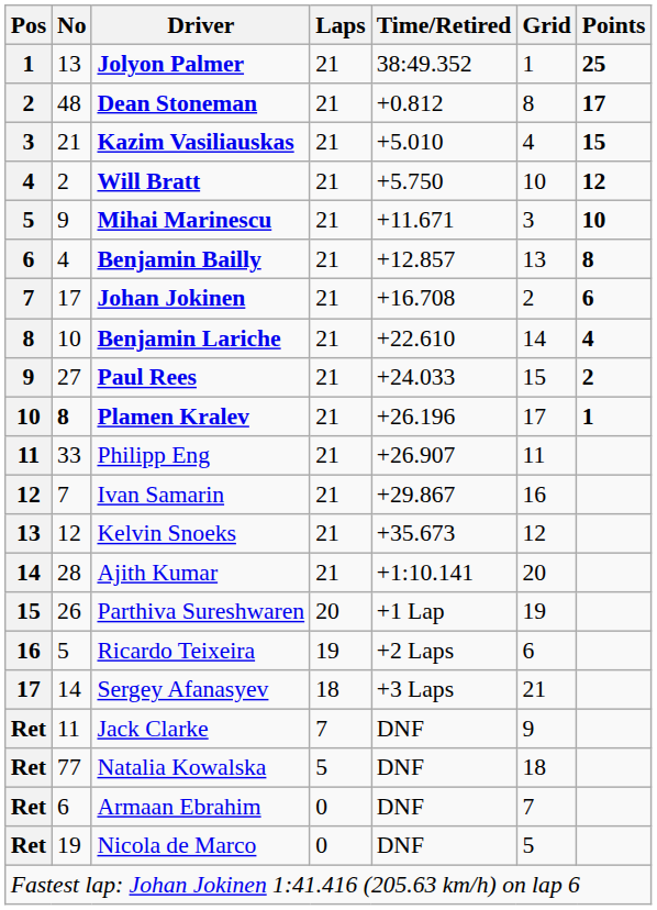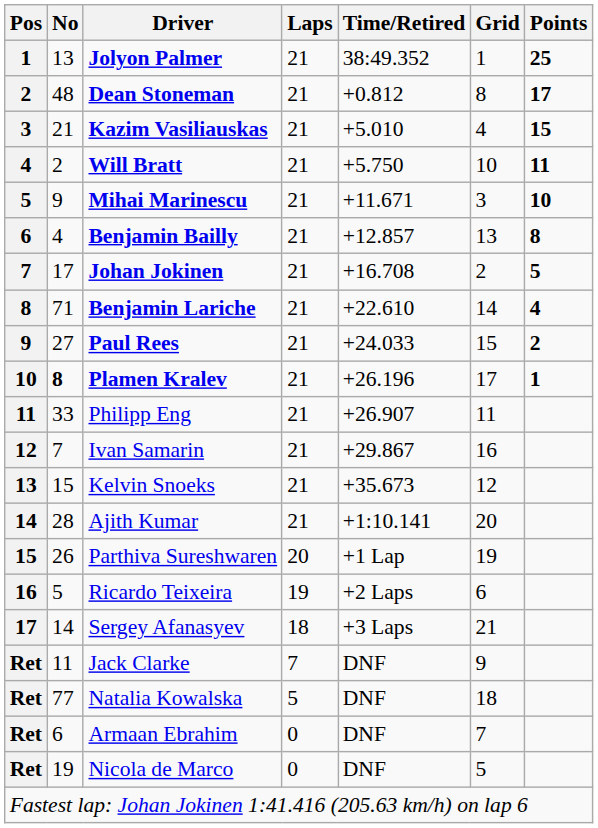 <table class="wikitable" style="font-size:95%">
 <tr>
 <th>Pos</th>
 <th>No</th>
 <th>Driver</th>
 <th>Laps</th>
 <th>Time/Retired</th>
 <th>Grid</th>
 <th>Points</th>
 </tr>
 <tr>
 <th>1</th>
 <td>13</td>
 <td> <strong><a href='#'>Jolyon Palmer</a></strong></td>
 <td>21</td>
 <td>38:49.352</td>
 <td>1</td>
 <td><strong>25</strong></td>
 </tr>
 <tr>
 <th>2</th>
 <td>48</td>
 <td> <strong><a href='#'>Dean Stoneman</a></strong></td>
 <td>21</td>
 <td>+0.812</td>
 <td>8</td>
 <td><strong>17</strong></td>
 </tr>
 <tr>
 <th>3</th>
 <td>21</td>
 <td> <strong><a href='#'>Kazim Vasiliauskas</a></strong></td>
 <td>21</td>
 <td>+5.010</td>
 <td>4</td>
 <td><strong>15</strong></td>
 </tr>
 <tr>
 <th>4</th>
 <td>2</td>
 <td> <strong><a href='#'>Will Bratt</a></strong></td>
 <td>21</td>
 <td>+5.750</td>
 <td>10</td>
-<td><strong>12</strong></td>
+<td><strong>11</strong></td>
 </tr>
 <tr>
 <th>5</th>
 <td>9</td>
 <td> <strong><a href='#'>Mihai Marinescu</a></strong></td>
 <td>21</td>
 <td>+11.671</td>
 <td>3</td>
 <td><strong>10</strong></td>
 </tr>
 <tr>
 <th>6</th>
 <td>4</td>
 <td> <strong><a href='#'>Benjamin Bailly</a></strong></td>
 <td>21</td>
 <td>+12.857</td>
 <td>13</td>
 <td><strong>8</strong></td>
 </tr>
 <tr>
 <th>7</th>
 <td>17</td>
 <td> <strong><a href='#'>Johan Jokinen</a></strong></td>
 <td>21</td>
 <td>+16.708</td>
 <td>2</td>
-<td><strong>6</strong></td>
+<td><strong>5</strong></td>
 </tr>
 <tr>
 <th>8</th>
-<td>10</td>
+<td>71</td>
 <td> <strong><a href='#'>Benjamin Lariche</a></strong></td>
 <td>21</td>
 <td>+22.610</td>
 <td>14</td>
 <td><strong>4</strong></td>
 </tr>
 <tr>
 <th>9</th>
 <td>27</td>
 <td> <strong><a href='#'>Paul Rees</a></strong></td>
 <td>21</td>
 <td>+24.033</td>
 <td>15</td>
 <td><strong>2</strong></td>
 </tr>
 <tr>
 <th>10</th>
 <td><strong>8</strong></td>
 <td> <strong><a href='#'>Plamen Kralev</a></strong></td>
 <td>21</td>
 <td>+26.196</td>
 <td>17</td>
 <td><strong>1</strong></td>
 </tr>
 <tr>
 <th>11</th>
 <td>33</td>
 <td> <a href='#'>Philipp Eng</a></td>
 <td>21</td>
 <td>+26.907</td>
 <td>11</td>
 <td></td>
 </tr>
 <tr>
 <th>12</th>
 <td>7</td>
 <td> <a href='#'>Ivan Samarin</a></td>
 <td>21</td>
 <td>+29.867</td>
 <td>16</td>
 <td></td>
 </tr>
 <tr>
 <th>13</th>
-<td>12</td>
+<td>15</td>
 <td> <a href='#'>Kelvin Snoeks</a></td>
 <td>21</td>
 <td>+35.673</td>
 <td>12</td>
 <td></td>
 </tr>
 <tr>
 <th>14</th>
 <td>28</td>
 <td> <a href='#'>Ajith Kumar</a></td>
 <td>21</td>
 <td>+1:10.141</td>
 <td>20</td>
 <td></td>
 </tr>
 <tr>
 <th>15</th>
 <td>26</td>
 <td> <a href='#'>Parthiva Sureshwaren</a></td>
 <td>20</td>
 <td>+1 Lap</td>
 <td>19</td>
 <td></td>
 </tr>
 <tr>
 <th>16</th>
 <td>5</td>
 <td> <a href='#'>Ricardo Teixeira</a></td>
 <td>19</td>
 <td>+2 Laps</td>
 <td>6</td>
 <td></td>
 </tr>
 <tr>
 <th>17</th>
 <td>14</td>
 <td> <a href='#'>Sergey Afanasyev</a></td>
 <td>18</td>
 <td>+3 Laps</td>
 <td>21</td>
 <td></td>
 </tr>
 <tr>
 <th>Ret</th>
 <td>11</td>
 <td> <a href='#'>Jack Clarke</a></td>
 <td>7</td>
 <td>DNF</td>
 <td>9</td>
 <td></td>
 </tr>
 <tr>
 <th>Ret</th>
 <td>77</td>
 <td> <a href='#'>Natalia Kowalska</a></td>
 <td>5</td>
 <td>DNF</td>
 <td>18</td>
 <td></td>
 </tr>
 <tr>
 <th>Ret</th>
 <td>6</td>
 <td> <a href='#'>Armaan Ebrahim</a></td>
 <td>0</td>
 <td>DNF</td>
 <td>7</td>
 <td></td>
 </tr>
 <tr>
 <th>Ret</th>
 <td>19</td>
 <td> <a href='#'>Nicola de Marco</a></td>
 <td>0</td>
 <td>DNF</td>
 <td>5</td>
 <td></td>
 </tr>
 <tr>
 <td colspan=8><em>Fastest lap: <a href='#'>Johan Jokinen</a> 1:41.416 (205.63 km/h) on lap 6</em></td>
 </tr>
 </table>
